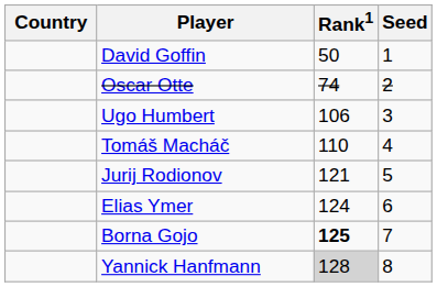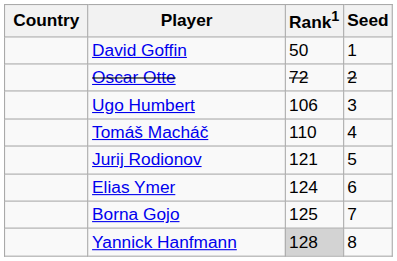 <table class="sortable wikitable">
 <tr>
 <th width="70">Country</th>
 <th width="175">Player</th>
 <th>Rank<sup>1</sup></th>
 <th>Seed</th>
 </tr>
 <tr>
 <td></td>
 <td><a href='#'>David Goffin</a></td>
 <td>50</td>
 <td>1</td>
 </tr>
 <tr>
 <td><s></s></td>
 <td><s><a href='#'>Oscar Otte</a></s></td>
-<td><s>74</s></td>
+<td><s>72</s></td>
 <td><s>2</s></td>
 </tr>
 <tr>
 <td></td>
 <td><a href='#'>Ugo Humbert</a></td>
 <td>106</td>
 <td>3</td>
 </tr>
 <tr>
 <td></td>
 <td><a href='#'>Tomáš Macháč</a></td>
 <td>110</td>
 <td>4</td>
 </tr>
 <tr>
 <td></td>
 <td><a href='#'>Jurij Rodionov</a></td>
 <td>121</td>
 <td>5</td>
 </tr>
 <tr>
 <td></td>
 <td><a href='#'>Elias Ymer</a></td>
 <td>124</td>
 <td>6</td>
 </tr>
 <tr>
 <td></td>
 <td><a href='#'>Borna Gojo</a></td>
-<td><strong>125</strong></td>
+<td>125</td>
 <td>7</td>
 </tr>
 <tr>
 <td></td>
 <td><a href='#'>Yannick Hanfmann</a></td>
 <td style="background: lightgrey;">128</td>
 <td>8</td>
 </tr>
 </table>
